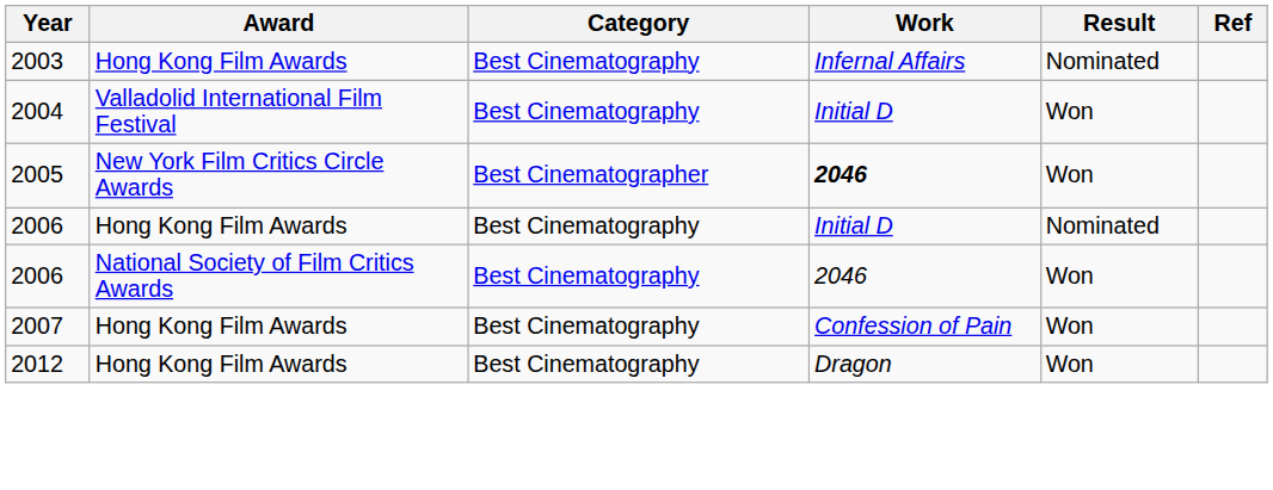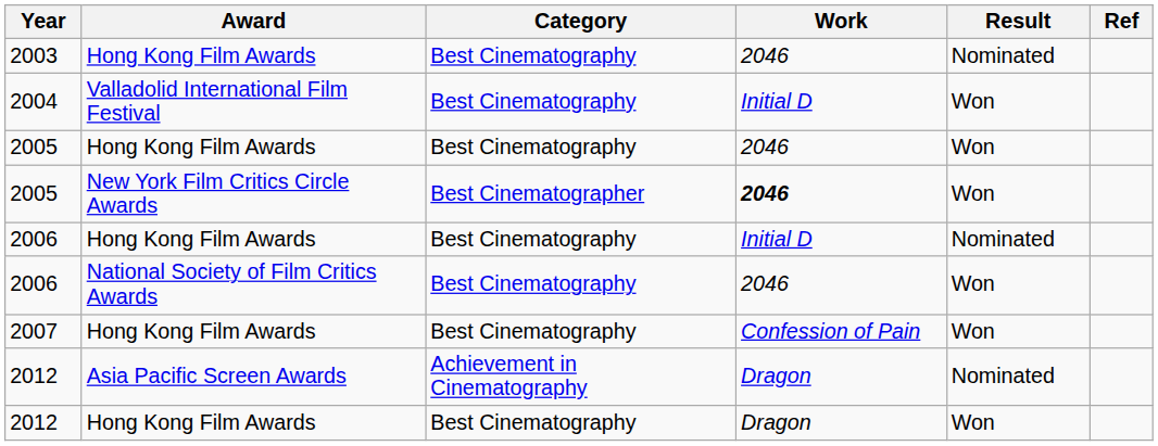 <table class="wikitable">
 <tr>
 <th width=50>Year</th>
 <th width=250>Award</th>
 <th width=225>Category</th>
 <th width=150>Work</th>
 <th width=100>Result</th>
 <th width=40>Ref</th>
 </tr>
 <tr>
 <td>2003</td>
 <td><a href='#'>Hong Kong Film Awards</a></td>
 <td><a href='#'>Best Cinematography</a></td>
-<td><em><a href='#'>Infernal Affairs</a></em></td>
+<td><em>2046</em></td>
 <td>Nominated</td>
 <td></td>
 </tr>
 <tr>
 <td>2004</td>
 <td><a href='#'>Valladolid International Film Festival</a></td>
 <td><a href='#'>Best Cinematography</a></td>
 <td><em><a href='#'>Initial D</a></em></td>
+<td>Won</td>
+<td></td>
+</tr>
+<tr>
+<td>2005</td>
+<td>Hong Kong Film Awards</td>
+<td>Best Cinematography</td>
+<td><em>2046</em></td>
 <td>Won</td>
 <td></td>
 </tr>
 <tr>
 <td>2005</td>
 <td><a href='#'>New York Film Critics Circle Awards</a></td>
 <td><a href='#'>Best Cinematographer</a></td>
 <td><strong><em>2046</em></strong></td>
 <td>Won</td>
 <td></td>
 </tr>
 <tr>
 <td>2006</td>
 <td>Hong Kong Film Awards</td>
 <td>Best Cinematography</td>
 <td><em><a href='#'>Initial D</a></em></td>
 <td>Nominated</td>
 <td></td>
 </tr>
 <tr>
 <td>2006</td>
 <td><a href='#'>National Society of Film Critics Awards</a></td>
 <td><a href='#'>Best Cinematography</a></td>
 <td><em>2046</em></td>
 <td>Won</td>
 <td></td>
 </tr>
 <tr>
 <td>2007</td>
 <td>Hong Kong Film Awards</td>
 <td>Best Cinematography</td>
 <td><em><a href='#'>Confession of Pain</a></em></td>
 <td>Won</td>
 <td></td>
 </tr>
 <tr>
 <td>2012</td>
+<td><a href='#'>Asia Pacific Screen Awards</a></td>
+<td><a href='#'>Achievement in Cinematography</a></td>
+<td><em><a href='#'>Dragon</a></em></td>
+<td>Nominated</td>
+<td></td>
+</tr>
+<tr>
+<td>2012</td>
 <td>Hong Kong Film Awards</td>
 <td>Best Cinematography</td>
 <td><em>Dragon</em></td>
 <td>Won</td>
 <td></td>
 </tr>
 </table>
